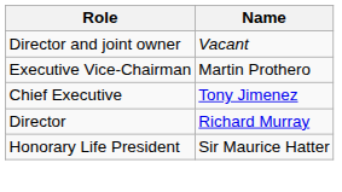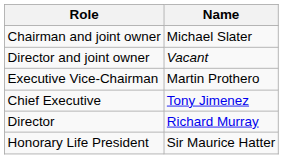 <table class="wikitable">
 <tr>
 <th>Role</th>
 <th>Name</th>
+</tr>
+<tr>
+<td>Chairman and joint owner</td>
+<td>Michael Slater</td>
 </tr>
 <tr>
 <td>Director and joint owner</td>
 <td><em>Vacant</em></td>
 </tr>
 <tr>
 <td>Executive Vice-Chairman</td>
 <td>Martin Prothero</td>
 </tr>
 <tr>
 <td>Chief Executive</td>
 <td><a href='#'>Tony Jimenez</a></td>
 </tr>
 <tr>
 <td>Director</td>
 <td><a href='#'>Richard Murray</a></td>
 </tr>
 <tr>
 <td>Honorary Life President</td>
 <td>Sir Maurice Hatter</td>
 </tr>
 </table>
